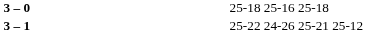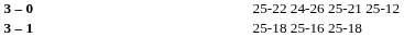 <table style="width:100%;" cellspacing="1">
 <tr>
 <th width=20%></th>
 <th width=12%></th>
 <th width=20%></th>
 <th width=33%></th>
 <td></td>
 </tr>
 <tr style=font-size:90%>
 <td align=right><strong></strong></td>
 <td align=center><strong>3 – 0</strong></td>
 <td></td>
-<td>25-18 25-16 25-18</td>
+<td>25-22 24-26 25-21 25-12</td>
 <td></td>
 </tr>
 <tr style=font-size:90%>
 <td align=right><strong></strong></td>
 <td align=center><strong>3 – 1</strong></td>
 <td></td>
-<td>25-22 24-26 25-21 25-12</td>
+<td>25-18 25-16 25-18</td>
 </tr>
 </table>
